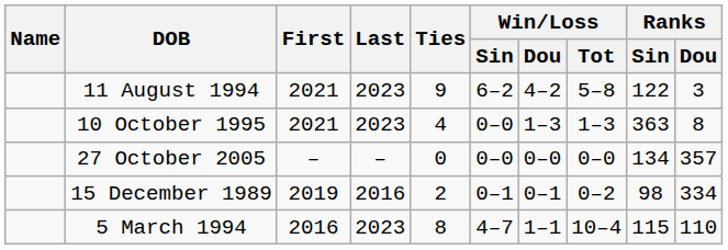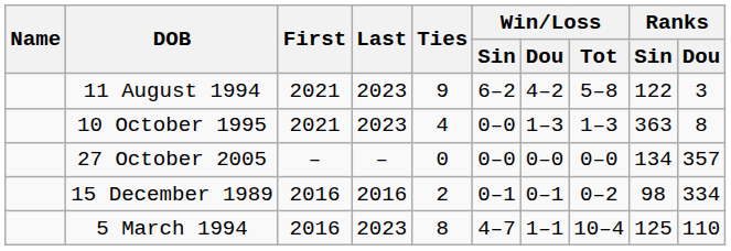 <table class="wikitable sortable">
 <tr>
 <th rowspan="2">Name</th>
 <th rowspan="2">DOB</th>
 <th rowspan="2">First</th>
 <th rowspan="2">Last</th>
 <th rowspan="2">Ties</th>
 <th class="unsortable" colspan="3">Win/Loss</th>
 <th class="unsortable" colspan="2">Ranks</th>
 </tr>
 <tr>
 <th>Sin</th>
 <th>Dou</th>
 <th>Tot</th>
 <th>Sin</th>
 <th>Dou</th>
 </tr>
 <tr align=center>
 <td align=left></td>
 <td>11 August 1994</td>
 <td>2021</td>
 <td>2023</td>
 <td>9</td>
 <td>6–2</td>
 <td>4–2</td>
 <td>5–8</td>
 <td>122</td>
 <td>3</td>
 </tr>
 <tr align=center>
 <td align=left></td>
 <td>10 October 1995</td>
 <td>2021</td>
 <td>2023</td>
 <td>4</td>
 <td>0–0</td>
 <td>1–3</td>
 <td>1–3</td>
 <td>363</td>
 <td>8</td>
 </tr>
 <tr align=center>
 <td align=left></td>
 <td>27 October 2005</td>
 <td>–</td>
 <td>–</td>
 <td>0</td>
 <td>0–0</td>
 <td>0–0</td>
 <td>0–0</td>
 <td>134</td>
 <td>357</td>
 </tr>
 <tr align=center>
 <td align=left></td>
 <td>15 December 1989</td>
-<td>2019</td>
+<td>2016</td>
 <td>2016</td>
 <td>2</td>
 <td>0–1</td>
 <td>0–1</td>
 <td>0–2</td>
 <td>98</td>
 <td>334</td>
 </tr>
 <tr align=center>
 <td align=left></td>
 <td>5 March 1994</td>
 <td>2016</td>
 <td>2023</td>
 <td>8</td>
 <td>4–7</td>
 <td>1–1</td>
 <td>10–4</td>
-<td>115</td>
+<td>125</td>
 <td>110</td>
 </tr>
 </table>
